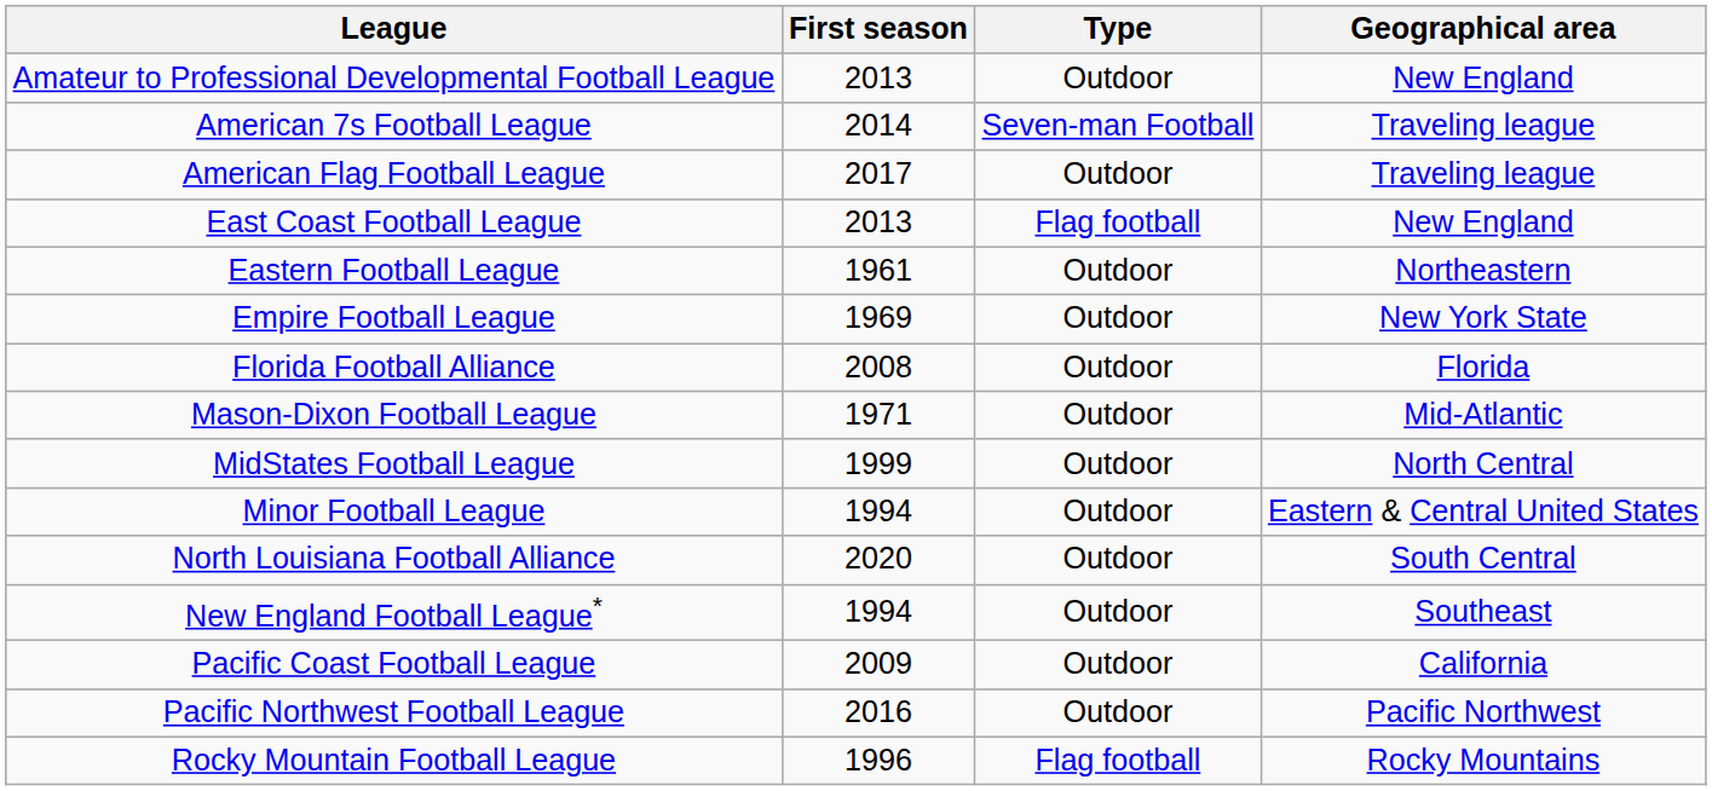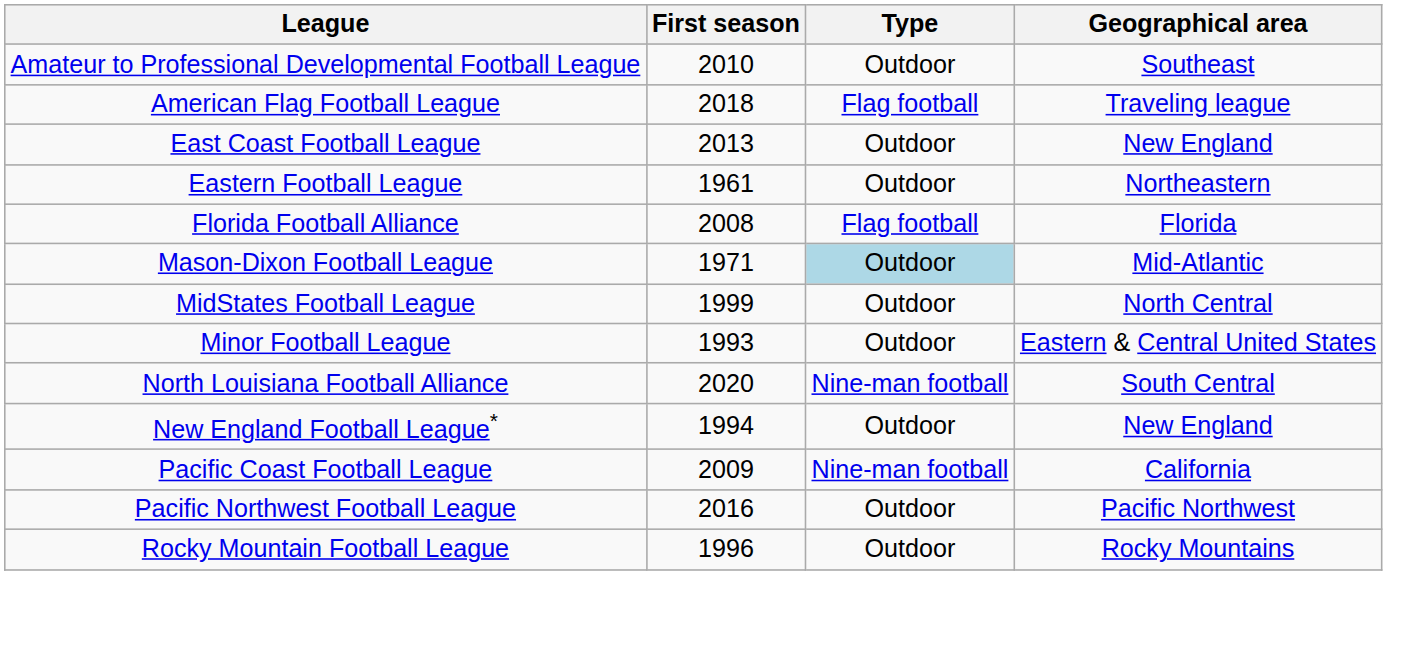 <table class="wikitable sortable">
 <tr>
 <th>League</th>
 <th>First season</th>
 <th>Type</th>
 <th>Geographical area</th>
 </tr>
 <tr>
 <td align="center"><a href='#'>Amateur to Professional Developmental Football League</a></td>
-<td align="center">2013</td>
+<td align="center">2010</td>
 <td align="center">Outdoor</td>
-<td align="center"><a href='#'>New England</a></td>
-</tr>
-<tr>
-<td align="center"><a href='#'>American 7s Football League</a></td>
-<td align="center">2014</td>
-<td align="center"><a href='#'>Seven-man Football</a></td>
-<td align="center"><a href='#'>Traveling league</a></td>
+<td align="center"><a href='#'>Southeast</a></td>
 </tr>
 <tr>
 <td align="center"><a href='#'>American Flag Football League</a></td>
-<td align="center">2017</td>
-<td align="center">Outdoor</td>
+<td align="center">2018</td>
+<td align="center"><a href='#'>Flag football</a></td>
 <td align="center"><a href='#'>Traveling league</a></td>
 </tr>
 <tr>
 <td align="center"><a href='#'>East Coast Football League</a></td>
 <td align="center">2013</td>
-<td align="center"><a href='#'>Flag football</a></td>
+<td align="center">Outdoor</td>
 <td align="center"><a href='#'>New England</a></td>
 </tr>
 <tr>
 <td align="center"><a href='#'>Eastern Football League</a></td>
 <td align="center">1961</td>
 <td align="center">Outdoor</td>
 <td align="center"><a href='#'>Northeastern</a></td>
 </tr>
 <tr>
-<td align="center"><a href='#'>Empire Football League</a></td>
-<td align="center">1969</td>
-<td align="center">Outdoor</td>
-<td align="center"><a href='#'>New York State</a></td>
-</tr>
-<tr>
 <td align="center"><a href='#'>Florida Football Alliance</a></td>
 <td align="center">2008</td>
-<td align="center">Outdoor</td>
+<td align="center"><a href='#'>Flag football</a></td>
 <td align="center"><a href='#'>Florida</a></td>
 </tr>
 <tr>
 <td align="center"><a href='#'>Mason-Dixon Football League</a></td>
 <td align="center">1971</td>
-<td align="center">Outdoor</td>
+<td align="center" style="background: lightblue;">Outdoor</td>
 <td align="center"><a href='#'>Mid-Atlantic</a></td>
 </tr>
 <tr>
 <td align="center"><a href='#'>MidStates Football League</a></td>
 <td align="center">1999</td>
 <td align="center">Outdoor</td>
 <td align="center"><a href='#'>North Central</a></td>
 </tr>
 <tr>
 <td align="center"><a href='#'>Minor Football League</a></td>
-<td align="center">1994</td>
+<td align="center">1993</td>
 <td align="center">Outdoor</td>
 <td align="center"><a href='#'>Eastern</a> & <a href='#'>Central United States</a></td>
 </tr>
 <tr>
 <td align="center"><a href='#'>North Louisiana Football Alliance</a></td>
 <td align="center">2020</td>
-<td align="center">Outdoor</td>
+<td align="center"><a href='#'>Nine-man football</a></td>
 <td align="center"><a href='#'>South Central</a></td>
 </tr>
 <tr>
 <td align="center"><a href='#'>New England Football League</a><sup>*</sup></td>
 <td align="center">1994</td>
 <td align="center">Outdoor</td>
-<td align="center"><a href='#'>Southeast</a></td>
+<td align="center"><a href='#'>New England</a></td>
 </tr>
 <tr>
 <td align="center"><a href='#'>Pacific Coast Football League</a></td>
 <td align="center">2009</td>
-<td align="center">Outdoor</td>
+<td align="center"><a href='#'>Nine-man football</a></td>
 <td align="center"><a href='#'>California</a></td>
 </tr>
 <tr>
 <td align="center"><a href='#'>Pacific Northwest Football League</a></td>
 <td align="center">2016</td>
 <td align="center">Outdoor</td>
 <td align="center"><a href='#'>Pacific Northwest</a></td>
 </tr>
 <tr>
 <td align="center"><a href='#'>Rocky Mountain Football League</a></td>
 <td align="center">1996</td>
-<td align="center"><a href='#'>Flag football</a></td>
+<td align="center">Outdoor</td>
 <td align="center"><a href='#'>Rocky Mountains</a></td>
 </tr>
 </table>
